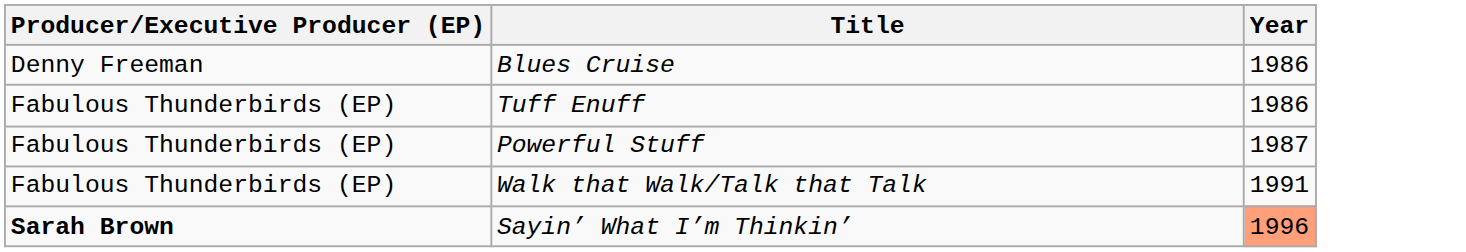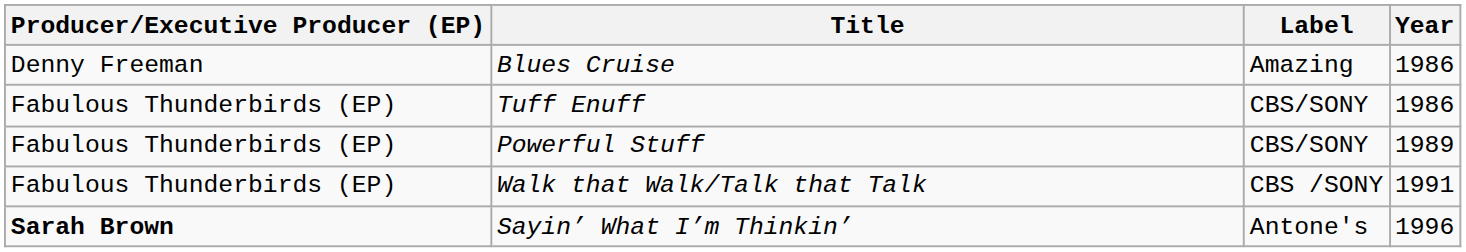 <table class="wikitable">
 <tr>
 <th>Producer/Executive Producer (EP)</th>
 <th>Title</th>
+<th>Label</th>
 <th>Year</th>
 </tr>
 <tr>
 <td>Denny Freeman</td>
 <td><em>Blues Cruise</em></td>
+<td>Amazing</td>
 <td>1986</td>
 </tr>
 <tr>
 <td>Fabulous Thunderbirds (EP)</td>
 <td><em>Tuff Enuff                                        </em></td>
+<td>CBS/SONY</td>
 <td>1986</td>
 </tr>
 <tr>
 <td>Fabulous Thunderbirds (EP)</td>
 <td><em>Powerful Stuff</em></td>
-<td>1987</td>
+<td>CBS/SONY</td>
+<td>1989</td>
 </tr>
 <tr>
 <td>Fabulous Thunderbirds (EP)</td>
 <td><em>Walk that Walk/Talk that Talk</em></td>
+<td>CBS /SONY</td>
 <td>1991</td>
 </tr>
 <tr>
 <td><strong>Sarah Brown</strong></td>
 <td><em>Sayin’ What I’m Thinkin’</em></td>
-<td style="background: lightsalmon;">1996</td>
+<td>Antone's</td>
+<td>1996</td>
 </tr>
 </table>
